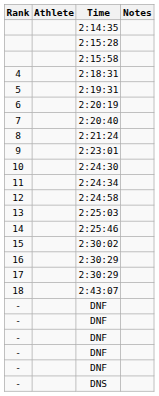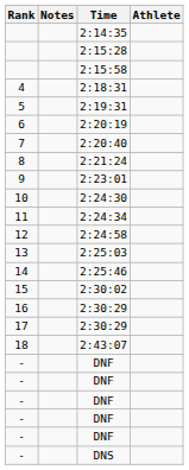 <table class="wikitable sortable" style="text-align:center">
 <tr>
 <th>Rank</th>
+<th>Notes</th>
+<th>Time</th>
 <th>Athlete</th>
-<th>Time</th>
-<th>Notes</th>
 </tr>
 <tr>
 <td></td>
+<td></td>
+<td>2:14:35</td>
 <td align=left></td>
-<td>2:14:35</td>
-<td></td>
 </tr>
 <tr>
 <td></td>
+<td></td>
+<td>2:15:28</td>
 <td align=left></td>
-<td>2:15:28</td>
-<td></td>
 </tr>
 <tr>
 <td></td>
+<td></td>
+<td>2:15:58</td>
 <td align=left></td>
-<td>2:15:58</td>
-<td></td>
 </tr>
 <tr>
 <td>4</td>
+<td></td>
+<td>2:18:31</td>
 <td align=left></td>
-<td>2:18:31</td>
-<td></td>
 </tr>
 <tr>
 <td>5</td>
+<td></td>
+<td>2:19:31</td>
 <td align=left></td>
-<td>2:19:31</td>
-<td></td>
 </tr>
 <tr>
 <td>6</td>
+<td></td>
+<td>2:20:19</td>
 <td align=left></td>
-<td>2:20:19</td>
-<td></td>
 </tr>
 <tr>
 <td>7</td>
+<td></td>
+<td>2:20:40</td>
 <td align=left></td>
-<td>2:20:40</td>
-<td></td>
 </tr>
 <tr>
 <td>8</td>
+<td></td>
+<td>2:21:24</td>
 <td align=left></td>
-<td>2:21:24</td>
-<td></td>
 </tr>
 <tr>
 <td>9</td>
+<td></td>
+<td>2:23:01</td>
 <td align=left></td>
-<td>2:23:01</td>
-<td></td>
 </tr>
 <tr>
 <td>10</td>
+<td></td>
+<td>2:24:30</td>
 <td align=left></td>
-<td>2:24:30</td>
-<td></td>
 </tr>
 <tr>
 <td>11</td>
+<td></td>
+<td>2:24:34</td>
 <td align=left></td>
-<td>2:24:34</td>
-<td></td>
 </tr>
 <tr>
 <td>12</td>
+<td></td>
+<td>2:24:58</td>
 <td align=left></td>
-<td>2:24:58</td>
-<td></td>
 </tr>
 <tr>
 <td>13</td>
+<td></td>
+<td>2:25:03</td>
 <td align=left></td>
-<td>2:25:03</td>
-<td></td>
 </tr>
 <tr>
 <td>14</td>
+<td></td>
+<td>2:25:46</td>
 <td align=left></td>
-<td>2:25:46</td>
-<td></td>
 </tr>
 <tr>
 <td>15</td>
+<td></td>
+<td>2:30:02</td>
 <td align=left></td>
-<td>2:30:02</td>
-<td></td>
 </tr>
 <tr>
 <td>16</td>
+<td></td>
+<td>2:30:29</td>
 <td align=left></td>
-<td>2:30:29</td>
-<td></td>
 </tr>
 <tr>
 <td>17</td>
+<td></td>
+<td>2:30:29</td>
 <td align=left></td>
-<td>2:30:29</td>
-<td></td>
 </tr>
 <tr>
 <td>18</td>
+<td></td>
+<td>2:43:07</td>
 <td align=left></td>
-<td>2:43:07</td>
-<td></td>
 </tr>
 <tr>
 <td>-</td>
+<td></td>
+<td>DNF</td>
 <td align=left></td>
-<td>DNF</td>
-<td></td>
 </tr>
 <tr>
 <td>-</td>
+<td></td>
+<td>DNF</td>
 <td align=left></td>
-<td>DNF</td>
-<td></td>
 </tr>
 <tr>
 <td>-</td>
+<td></td>
+<td>DNF</td>
 <td align=left></td>
-<td>DNF</td>
-<td></td>
 </tr>
 <tr>
 <td>-</td>
+<td></td>
+<td>DNF</td>
 <td align=left></td>
-<td>DNF</td>
-<td></td>
 </tr>
 <tr>
 <td>-</td>
+<td></td>
+<td>DNF</td>
 <td align=left></td>
-<td>DNF</td>
-<td></td>
 </tr>
 <tr>
 <td>-</td>
+<td></td>
+<td>DNS</td>
 <td align=left></td>
-<td>DNS</td>
-<td></td>
 </tr>
 </table>
